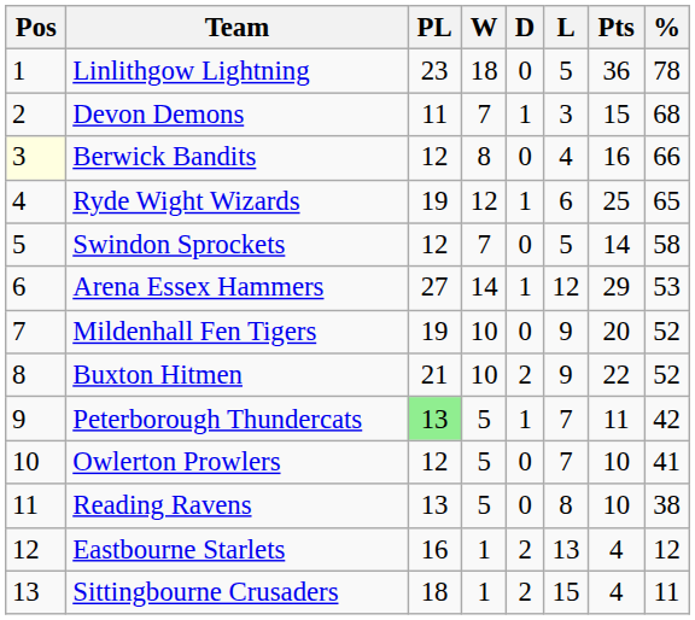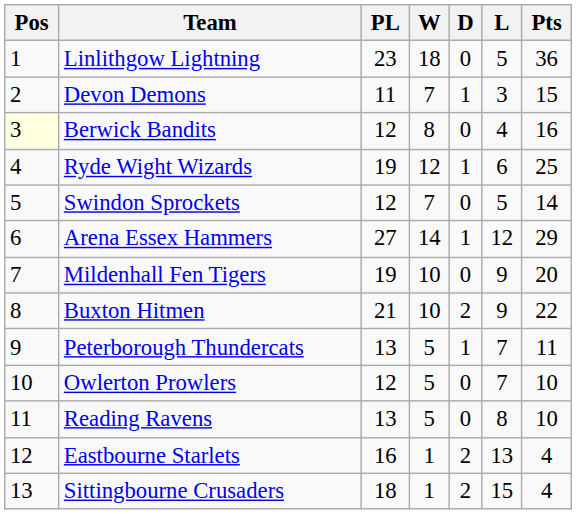 <table class=wikitable width="400">
 <tr>
 <th>Pos</th>
 <th>Team</th>
 <th>PL</th>
 <th>W</th>
 <th>D</th>
 <th>L</th>
 <th>Pts</th>
-<th>%</th>
 </tr>
 <tr>
 <td>1</td>
 <td><a href='#'>Linlithgow Lightning</a></td>
 <td align="center">23</td>
 <td align="center">18</td>
 <td align="center">0</td>
 <td align="center">5</td>
 <td align="center">36</td>
-<td align="center">78</td>
 </tr>
 <tr>
 <td>2</td>
 <td><a href='#'>Devon Demons</a></td>
 <td align="center">11</td>
 <td align="center">7</td>
 <td align="center">1</td>
 <td align="center">3</td>
 <td align="center">15</td>
-<td align="center">68</td>
 </tr>
 <tr>
 <td style="background: lightyellow;">3</td>
 <td><a href='#'>Berwick Bandits</a></td>
 <td align="center">12</td>
 <td align="center">8</td>
 <td align="center">0</td>
 <td align="center">4</td>
 <td align="center">16</td>
-<td align="center">66</td>
 </tr>
 <tr>
 <td>4</td>
 <td><a href='#'>Ryde Wight Wizards</a></td>
 <td align="center">19</td>
 <td align="center">12</td>
 <td align="center">1</td>
 <td align="center">6</td>
 <td align="center">25</td>
-<td align="center">65</td>
 </tr>
 <tr>
 <td>5</td>
 <td><a href='#'>Swindon Sprockets</a></td>
 <td align="center">12</td>
 <td align="center">7</td>
 <td align="center">0</td>
 <td align="center">5</td>
 <td align="center">14</td>
-<td align="center">58</td>
 </tr>
 <tr>
 <td>6</td>
 <td><a href='#'>Arena Essex Hammers</a></td>
 <td align="center">27</td>
 <td align="center">14</td>
 <td align="center">1</td>
 <td align="center">12</td>
 <td align="center">29</td>
-<td align="center">53</td>
 </tr>
 <tr>
 <td>7</td>
 <td><a href='#'>Mildenhall Fen Tigers</a></td>
 <td align="center">19</td>
 <td align="center">10</td>
 <td align="center">0</td>
 <td align="center">9</td>
 <td align="center">20</td>
-<td align="center">52</td>
 </tr>
 <tr>
 <td>8</td>
 <td><a href='#'>Buxton Hitmen</a></td>
 <td align="center">21</td>
 <td align="center">10</td>
 <td align="center">2</td>
 <td align="center">9</td>
 <td align="center">22</td>
-<td align="center">52</td>
 </tr>
 <tr>
 <td>9</td>
 <td><a href='#'>Peterborough Thundercats</a></td>
-<td align="center" style="background: lightgreen;">13</td>
+<td align="center">13</td>
 <td align="center">5</td>
 <td align="center">1</td>
 <td align="center">7</td>
 <td align="center">11</td>
-<td align="center">42</td>
 </tr>
 <tr>
 <td>10</td>
 <td><a href='#'>Owlerton Prowlers</a></td>
 <td align="center">12</td>
 <td align="center">5</td>
 <td align="center">0</td>
 <td align="center">7</td>
 <td align="center">10</td>
-<td align="center">41</td>
 </tr>
 <tr>
 <td>11</td>
 <td><a href='#'>Reading Ravens</a></td>
 <td align="center">13</td>
 <td align="center">5</td>
 <td align="center">0</td>
 <td align="center">8</td>
 <td align="center">10</td>
-<td align="center">38</td>
 </tr>
 <tr>
 <td>12</td>
 <td><a href='#'>Eastbourne Starlets</a></td>
 <td align="center">16</td>
 <td align="center">1</td>
 <td align="center">2</td>
 <td align="center">13</td>
 <td align="center">4</td>
-<td align="center">12</td>
 </tr>
 <tr>
 <td>13</td>
 <td><a href='#'>Sittingbourne Crusaders</a></td>
 <td align="center">18</td>
 <td align="center">1</td>
 <td align="center">2</td>
 <td align="center">15</td>
 <td align="center">4</td>
-<td align="center">11</td>
 </tr>
 </table>
